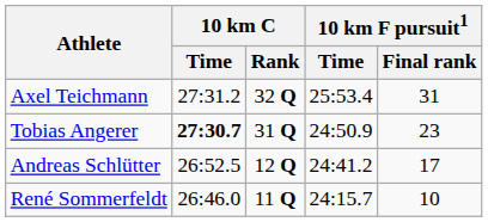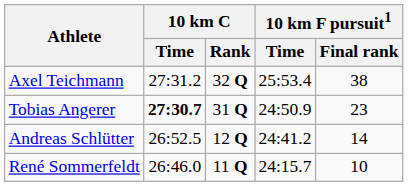 <table class="wikitable" border="1" style="font-size:90%">
 <tr>
 <th rowspan=2>Athlete</th>
 <th colspan=2>10 km C</th>
 <th colspan=2>10 km F pursuit<sup>1</sup></th>
 </tr>
 <tr>
 <th>Time</th>
 <th>Rank</th>
 <th>Time</th>
 <th>Final rank</th>
 </tr>
 <tr>
 <td><a href='#'>Axel Teichmann</a></td>
 <td align=center>27:31.2</td>
 <td align=center>32 <strong>Q</strong></td>
 <td align=center>25:53.4</td>
-<td align=center>31</td>
+<td align=center>38</td>
 </tr>
 <tr>
 <td><a href='#'>Tobias Angerer</a></td>
 <td align=center><strong>27:30.7</strong></td>
 <td align=center>31 <strong>Q</strong></td>
 <td align=center>24:50.9</td>
 <td align=center>23</td>
 </tr>
 <tr>
 <td><a href='#'>Andreas Schlütter</a></td>
 <td align=center>26:52.5</td>
 <td align=center>12 <strong>Q</strong></td>
 <td align=center>24:41.2</td>
-<td align=center>17</td>
+<td align=center>14</td>
 </tr>
 <tr>
 <td><a href='#'>René Sommerfeldt</a></td>
 <td align=center>26:46.0</td>
 <td align=center>11 <strong>Q</strong></td>
 <td align=center>24:15.7</td>
 <td align=center>10</td>
 </tr>
 </table>
